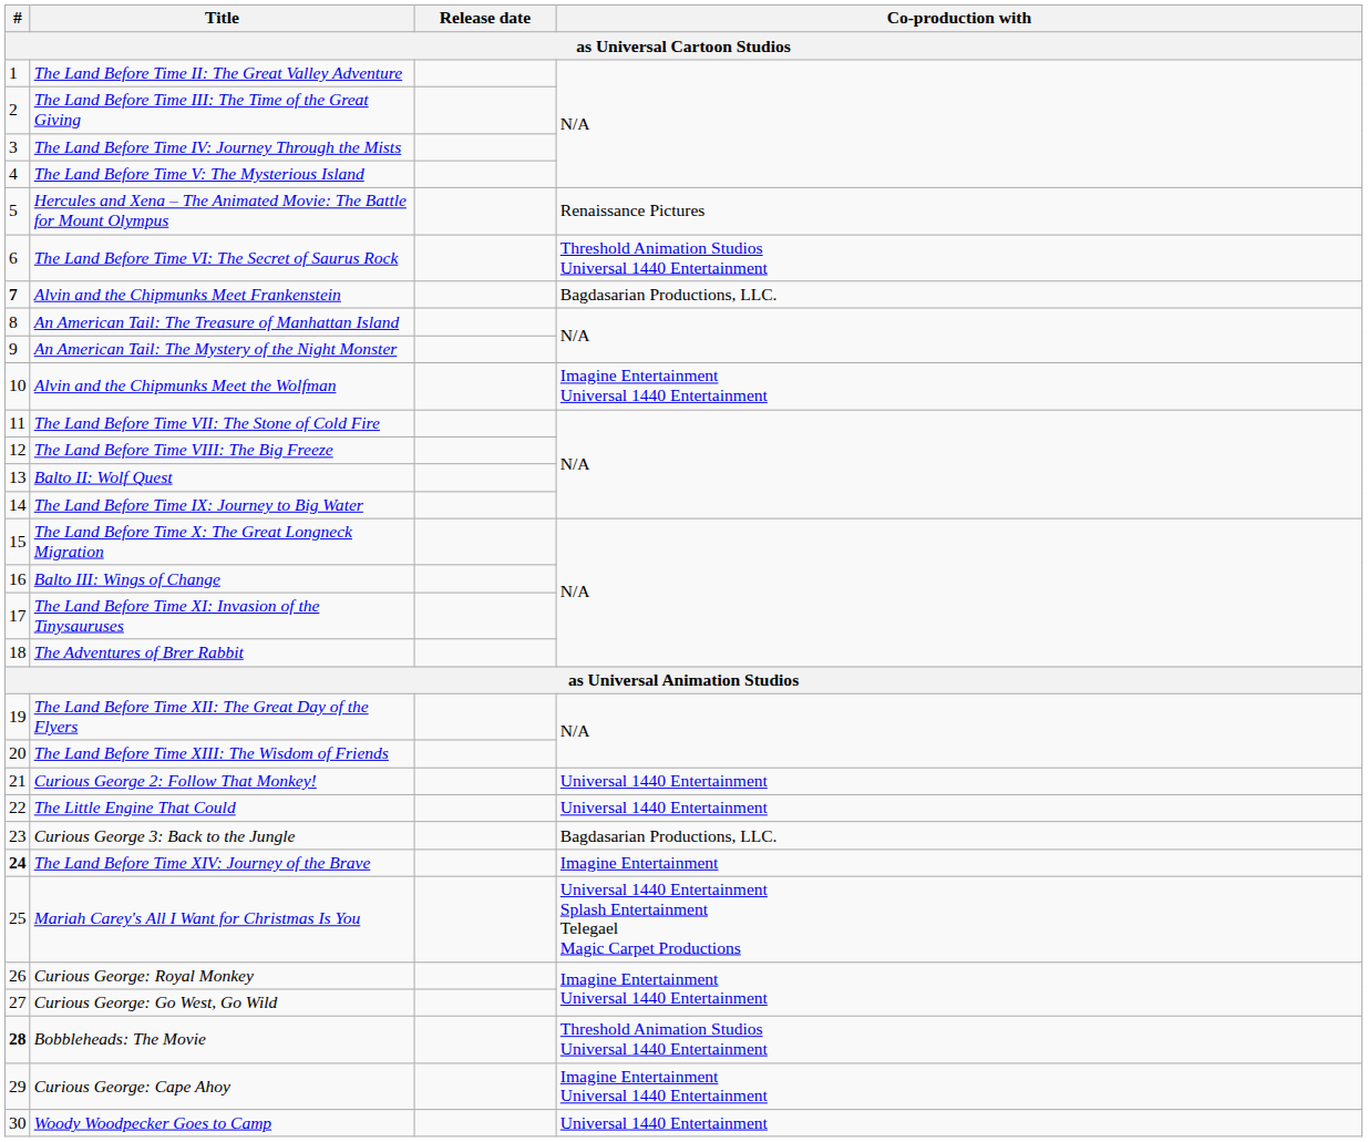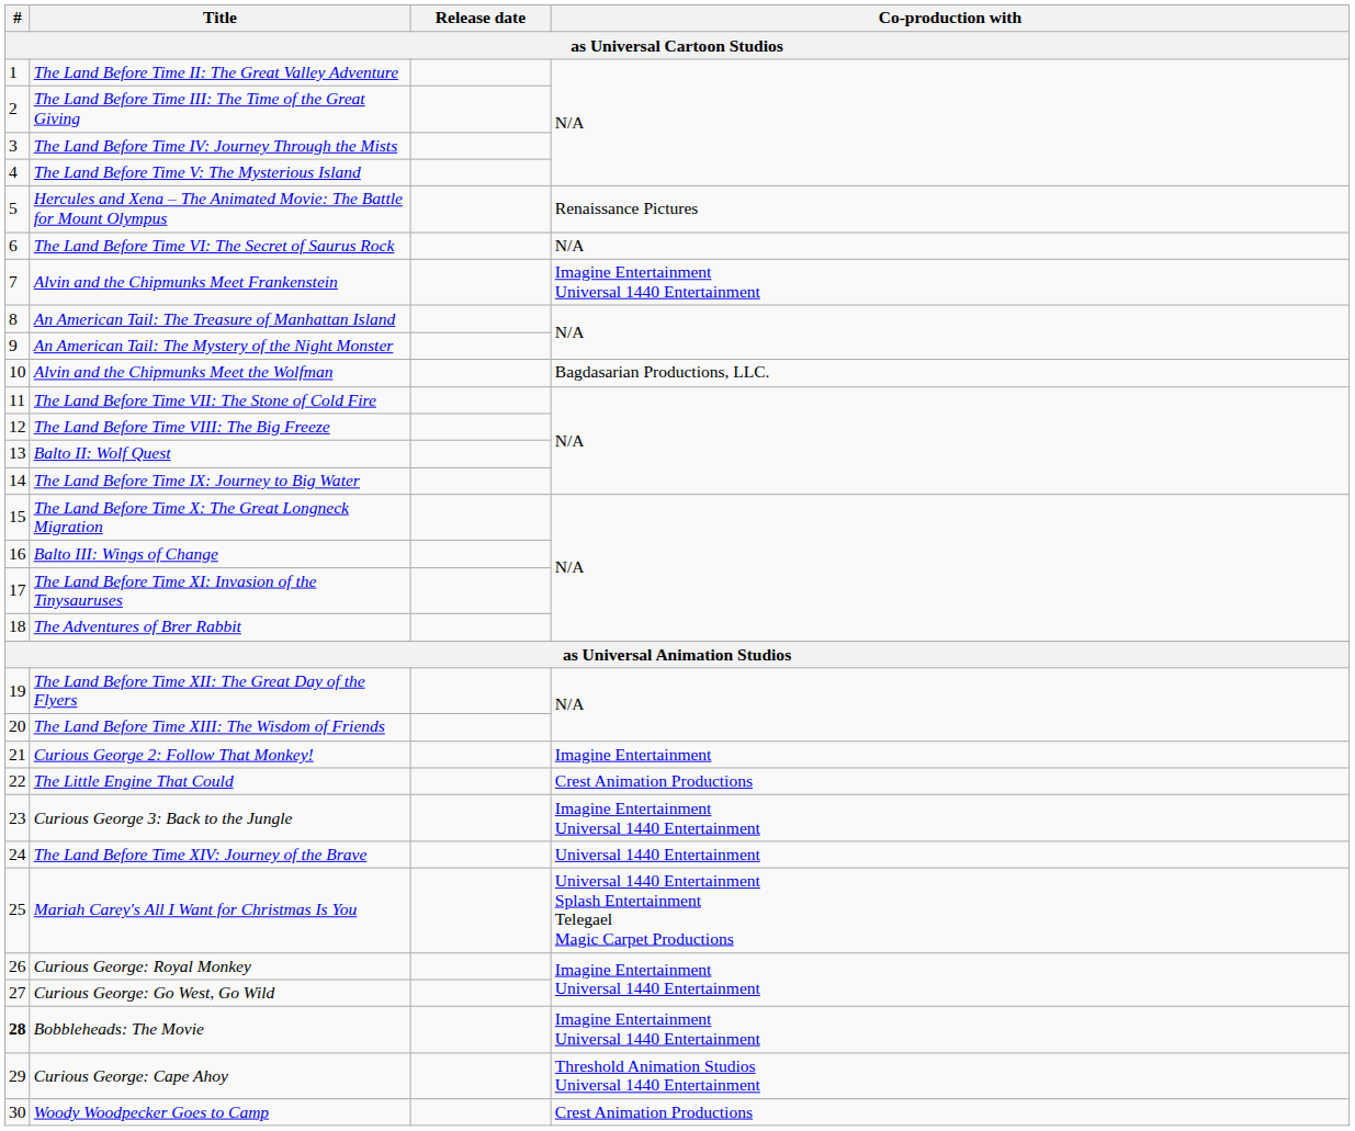 <table class="wikitable sortable" style="width:100%;">
 <tr>
 <th style="width:10px;">#</th>
 <th style="width:350px;">Title</th>
 <th style="width:125px;">Release date</th>
 <th>Co-production with</th>
 </tr>
 <tr>
 <th colspan="5" style="background-color:#white;">as Universal Cartoon Studios</th>
 </tr>
 <tr>
 <td>1</td>
 <td><em><a href='#'>The Land Before Time II: The Great Valley Adventure</a></em></td>
 <td></td>
 <td rowspan="4">N/A</td>
 </tr>
 <tr>
 <td>2</td>
 <td><em><a href='#'>The Land Before Time III: The Time of the Great Giving</a></em></td>
 <td></td>
 </tr>
 <tr>
 <td>3</td>
 <td><em><a href='#'>The Land Before Time IV: Journey Through the Mists</a></em></td>
 <td></td>
 </tr>
 <tr>
 <td>4</td>
 <td><em><a href='#'>The Land Before Time V: The Mysterious Island</a></em></td>
 <td></td>
 </tr>
 <tr>
 <td>5</td>
 <td><em><a href='#'>Hercules and Xena – The Animated Movie: The Battle for Mount Olympus</a></em></td>
 <td></td>
 <td>Renaissance Pictures</td>
 </tr>
 <tr>
 <td>6</td>
 <td><em><a href='#'>The Land Before Time VI: The Secret of Saurus Rock</a></em></td>
 <td></td>
-<td><a href='#'>Threshold Animation Studios</a><br><a href='#'>Universal 1440 Entertainment</a></td>
+<td>N/A</td>
 </tr>
 <tr>
-<td><strong>7</strong></td>
+<td>7</td>
 <td><em><a href='#'>Alvin and the Chipmunks Meet Frankenstein</a></em></td>
 <td></td>
-<td>Bagdasarian Productions, LLC.</td>
+<td><a href='#'>Imagine Entertainment</a><br><a href='#'>Universal 1440 Entertainment</a></td>
 </tr>
 <tr>
 <td>8</td>
 <td><em><a href='#'>An American Tail: The Treasure of Manhattan Island</a></em></td>
 <td></td>
 <td rowspan="2">N/A</td>
 </tr>
 <tr>
 <td>9</td>
 <td><em><a href='#'>An American Tail: The Mystery of the Night Monster</a></em></td>
 <td></td>
 </tr>
 <tr>
 <td>10</td>
 <td><em><a href='#'>Alvin and the Chipmunks Meet the Wolfman</a></em></td>
 <td></td>
-<td><a href='#'>Imagine Entertainment</a><br><a href='#'>Universal 1440 Entertainment</a></td>
+<td>Bagdasarian Productions, LLC.</td>
 </tr>
 <tr>
 <td>11</td>
 <td><em><a href='#'>The Land Before Time VII: The Stone of Cold Fire</a></em></td>
 <td></td>
 <td rowspan="4">N/A</td>
 </tr>
 <tr>
 <td>12</td>
 <td><em><a href='#'>The Land Before Time VIII: The Big Freeze</a></em></td>
 <td></td>
 </tr>
 <tr>
 <td>13</td>
 <td><em><a href='#'>Balto II: Wolf Quest</a></em></td>
 <td></td>
 </tr>
 <tr>
 <td>14</td>
 <td><em><a href='#'>The Land Before Time IX: Journey to Big Water</a></em></td>
 <td></td>
 </tr>
 <tr>
 <td>15</td>
 <td><em><a href='#'>The Land Before Time X: The Great Longneck Migration</a></em></td>
 <td></td>
 <td rowspan="4">N/A</td>
 </tr>
 <tr>
 <td>16</td>
 <td><em><a href='#'>Balto III: Wings of Change</a></em></td>
 <td></td>
 </tr>
 <tr>
 <td>17</td>
 <td><em><a href='#'>The Land Before Time XI: Invasion of the Tinysauruses</a></em></td>
 <td></td>
 </tr>
 <tr>
 <td>18</td>
 <td><em><a href='#'>The Adventures of Brer Rabbit</a></em></td>
 <td></td>
 </tr>
 <tr>
 <th colspan="5" style="background-color:#white;">as Universal Animation Studios</th>
 </tr>
 <tr>
 <td style="text-align:left;">19</td>
 <td><em><a href='#'>The Land Before Time XII: The Great Day of the Flyers</a></em></td>
 <td></td>
 <td rowspan="2">N/A</td>
 </tr>
 <tr>
 <td style="text-align:left;">20</td>
 <td><em><a href='#'>The Land Before Time XIII: The Wisdom of Friends</a></em></td>
 <td></td>
 </tr>
 <tr>
 <td style="text-align:left;">21</td>
 <td><em><a href='#'>Curious George 2: Follow That Monkey!</a></em></td>
 <td></td>
-<td><a href='#'>Universal 1440 Entertainment</a></td>
+<td><a href='#'>Imagine Entertainment</a></td>
 </tr>
 <tr>
 <td style="text-align:left;">22</td>
 <td><em><a href='#'>The Little Engine That Could</a></em></td>
 <td></td>
-<td><a href='#'>Universal 1440 Entertainment</a></td>
+<td><a href='#'>Crest Animation Productions</a></td>
 </tr>
 <tr>
 <td style="text-align:left;">23</td>
 <td><em>Curious George 3: Back to the Jungle</em></td>
 <td></td>
-<td>Bagdasarian Productions, LLC.</td>
+<td><a href='#'>Imagine Entertainment</a><br><a href='#'>Universal 1440 Entertainment</a></td>
 </tr>
 <tr>
-<td style="text-align:left;"><strong>24</strong></td>
+<td style="text-align:left;">24</td>
 <td><em><a href='#'>The Land Before Time XIV: Journey of the Brave</a></em></td>
 <td></td>
-<td><a href='#'>Imagine Entertainment</a></td>
+<td><a href='#'>Universal 1440 Entertainment</a></td>
 </tr>
 <tr>
 <td style="text-align:left;">25</td>
 <td><em><a href='#'>Mariah Carey's All I Want for Christmas Is You</a></em></td>
 <td></td>
 <td><a href='#'>Universal 1440 Entertainment</a><br><a href='#'>Splash Entertainment</a><br>Telegael<br><a href='#'>Magic Carpet Productions</a></td>
 </tr>
 <tr>
 <td style="text-align:left;">26</td>
 <td><em>Curious George: Royal Monkey</em></td>
 <td></td>
 <td rowspan="2"><a href='#'>Imagine Entertainment</a><br><a href='#'>Universal 1440 Entertainment</a></td>
 </tr>
 <tr>
 <td style="text-align:left;">27</td>
 <td><em>Curious George: Go West, Go Wild</em></td>
 <td></td>
 </tr>
 <tr>
 <td style="text-align:left;"><strong>28</strong></td>
 <td><em>Bobbleheads: The Movie</em></td>
 <td></td>
-<td><a href='#'>Threshold Animation Studios</a><br><a href='#'>Universal 1440 Entertainment</a></td>
+<td><a href='#'>Imagine Entertainment</a><br><a href='#'>Universal 1440 Entertainment</a></td>
 </tr>
 <tr>
 <td style="text-align:left;">29</td>
 <td><em>Curious George: Cape Ahoy</em></td>
 <td></td>
-<td><a href='#'>Imagine Entertainment</a><br><a href='#'>Universal 1440 Entertainment</a></td>
+<td><a href='#'>Threshold Animation Studios</a><br><a href='#'>Universal 1440 Entertainment</a></td>
 </tr>
 <tr>
 <td style="text-align:left;">30</td>
 <td><em><a href='#'>Woody Woodpecker Goes to Camp</a></em></td>
 <td></td>
-<td><a href='#'>Universal 1440 Entertainment</a></td>
+<td><a href='#'>Crest Animation Productions</a></td>
 </tr>
 </table>
